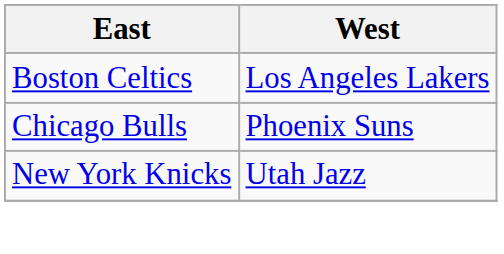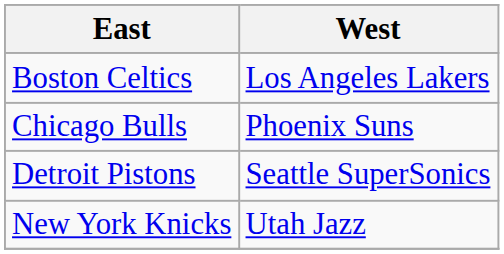 <table class="wikitable">
 <tr>
 <th>East</th>
 <th>West</th>
 </tr>
 <tr>
 <td><a href='#'>Boston Celtics</a></td>
 <td><a href='#'>Los Angeles Lakers</a></td>
 </tr>
 <tr>
 <td><a href='#'>Chicago Bulls</a></td>
 <td><a href='#'>Phoenix Suns</a></td>
 </tr>
 <tr>
+<td><a href='#'>Detroit Pistons</a></td>
+<td><a href='#'>Seattle SuperSonics</a></td>
+</tr>
+<tr>
 <td><a href='#'>New York Knicks</a></td>
 <td><a href='#'>Utah Jazz</a></td>
 </tr>
 <tr>
 </tr>
 </table>
